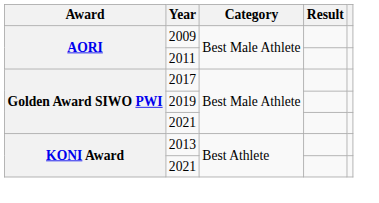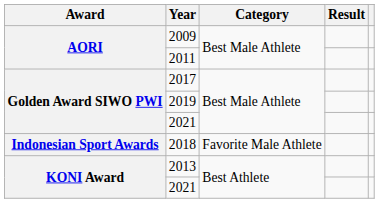 <table class="wikitable plainrowheaders sortable">
 <tr>
 <th scope="col">Award</th>
 <th scope="col">Year</th>
 <th scope="col">Category</th>
 <th scope="col">Result</th>
 <th scope="col" class="unsortable"></th>
 </tr>
 <tr>
 <th scope="row" rowspan="2"><a href='#'>AORI</a></th>
 <td>2009</td>
 <td rowspan="2">Best Male Athlete</td>
 <td></td>
 <td></td>
 </tr>
 <tr>
 <td>2011</td>
 <td></td>
 <td></td>
 </tr>
 <tr>
 <th rowspan="3" scope="row">Golden Award SIWO <a href='#'>PWI</a></th>
 <td>2017</td>
 <td rowspan="3">Best Male Athlete</td>
 <td></td>
 <td></td>
 </tr>
 <tr>
 <td>2019</td>
 <td></td>
 <td></td>
 </tr>
 <tr>
 <td>2021</td>
 <td></td>
 <td></td>
 </tr>
 <tr>
+<th scope="row"><a href='#'>Indonesian Sport Awards</a></th>
+<td>2018</td>
+<td>Favorite Male Athlete</td>
+<td></td>
+<td></td>
+</tr>
+<tr>
 <th rowspan="2" scope="row"><a href='#'>KONI</a> Award</th>
 <td>2013</td>
 <td rowspan="2">Best Athlete</td>
 <td></td>
 <td></td>
 </tr>
 <tr>
 <td>2021</td>
 <td></td>
 <td></td>
 </tr>
 </table>
